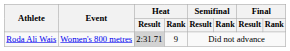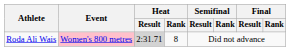 <table class="wikitable" style="font-size:90%">
 <tr>
 <th rowspan="2">Athlete</th>
 <th rowspan="2">Event</th>
 <th colspan="2">Heat</th>
 <th colspan="2">Semifinal</th>
 <th colspan="2">Final</th>
 </tr>
 <tr style="font-size:95%">
 <th>Result</th>
 <th>Rank</th>
 <th>Result</th>
 <th>Rank</th>
 <th>Result</th>
 <th>Rank</th>
 </tr>
 <tr align="center">
 <td align="left"><a href='#'>Roda Ali Wais</a></td>
-<td align="left"><a href='#'>Women's 800 metres</a></td>
+<td align="left" style="background: pink;"><a href='#'>Women's 800 metres</a></td>
 <td style="background: lightgrey;">2:31.71</td>
-<td>9</td>
+<td>8</td>
 <td colspan="4">Did not advance</td>
 </tr>
 </table>
